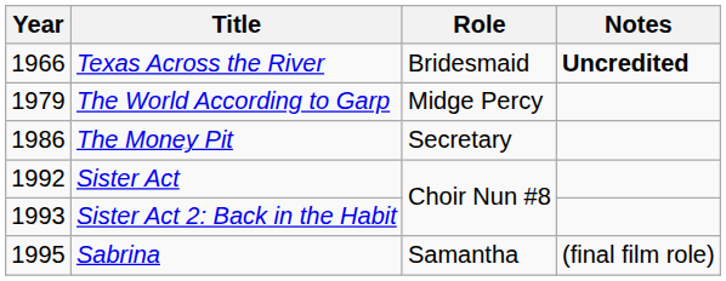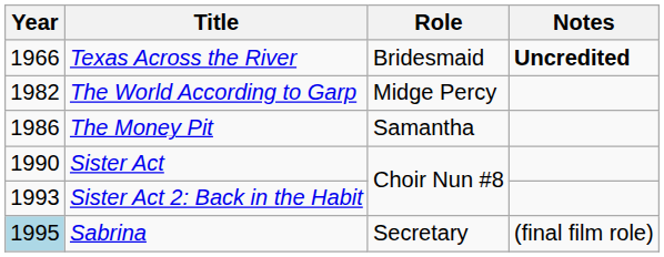 <table class="wikitable">
 <tr>
 <th>Year</th>
 <th>Title</th>
 <th>Role</th>
 <th>Notes</th>
 </tr>
 <tr>
 <td>1966</td>
 <td><em><a href='#'>Texas Across the River</a></em></td>
 <td>Bridesmaid</td>
 <td><strong>Uncredited</strong></td>
 </tr>
 <tr>
-<td>1979</td>
+<td>1982</td>
 <td><em><a href='#'>The World According to Garp</a></em></td>
 <td>Midge Percy</td>
 <td></td>
 </tr>
 <tr>
 <td>1986</td>
 <td><em><a href='#'>The Money Pit</a></em></td>
-<td>Secretary</td>
+<td>Samantha</td>
 <td></td>
 </tr>
 <tr>
-<td>1992</td>
+<td>1990</td>
 <td><em><a href='#'>Sister Act</a></em></td>
 <td rowspan="2">Choir Nun #8</td>
 <td></td>
 </tr>
 <tr>
 <td>1993</td>
 <td><em><a href='#'>Sister Act 2: Back in the Habit</a></em></td>
 <td></td>
 </tr>
 <tr>
-<td>1995</td>
+<td style="background: lightblue;">1995</td>
 <td><em><a href='#'>Sabrina</a></em></td>
-<td>Samantha</td>
+<td>Secretary</td>
 <td>(final film role)</td>
 </tr>
 </table>
